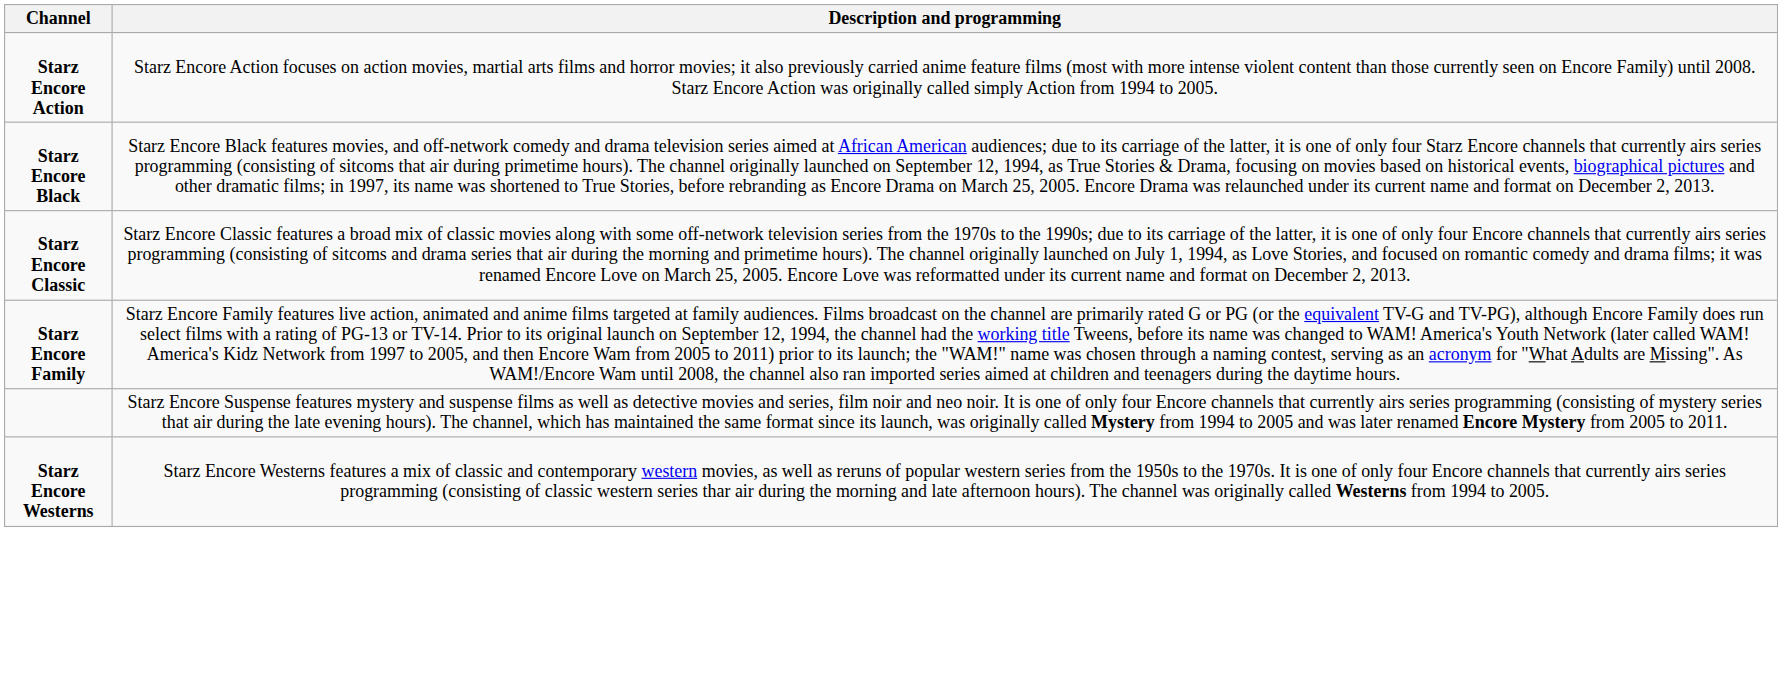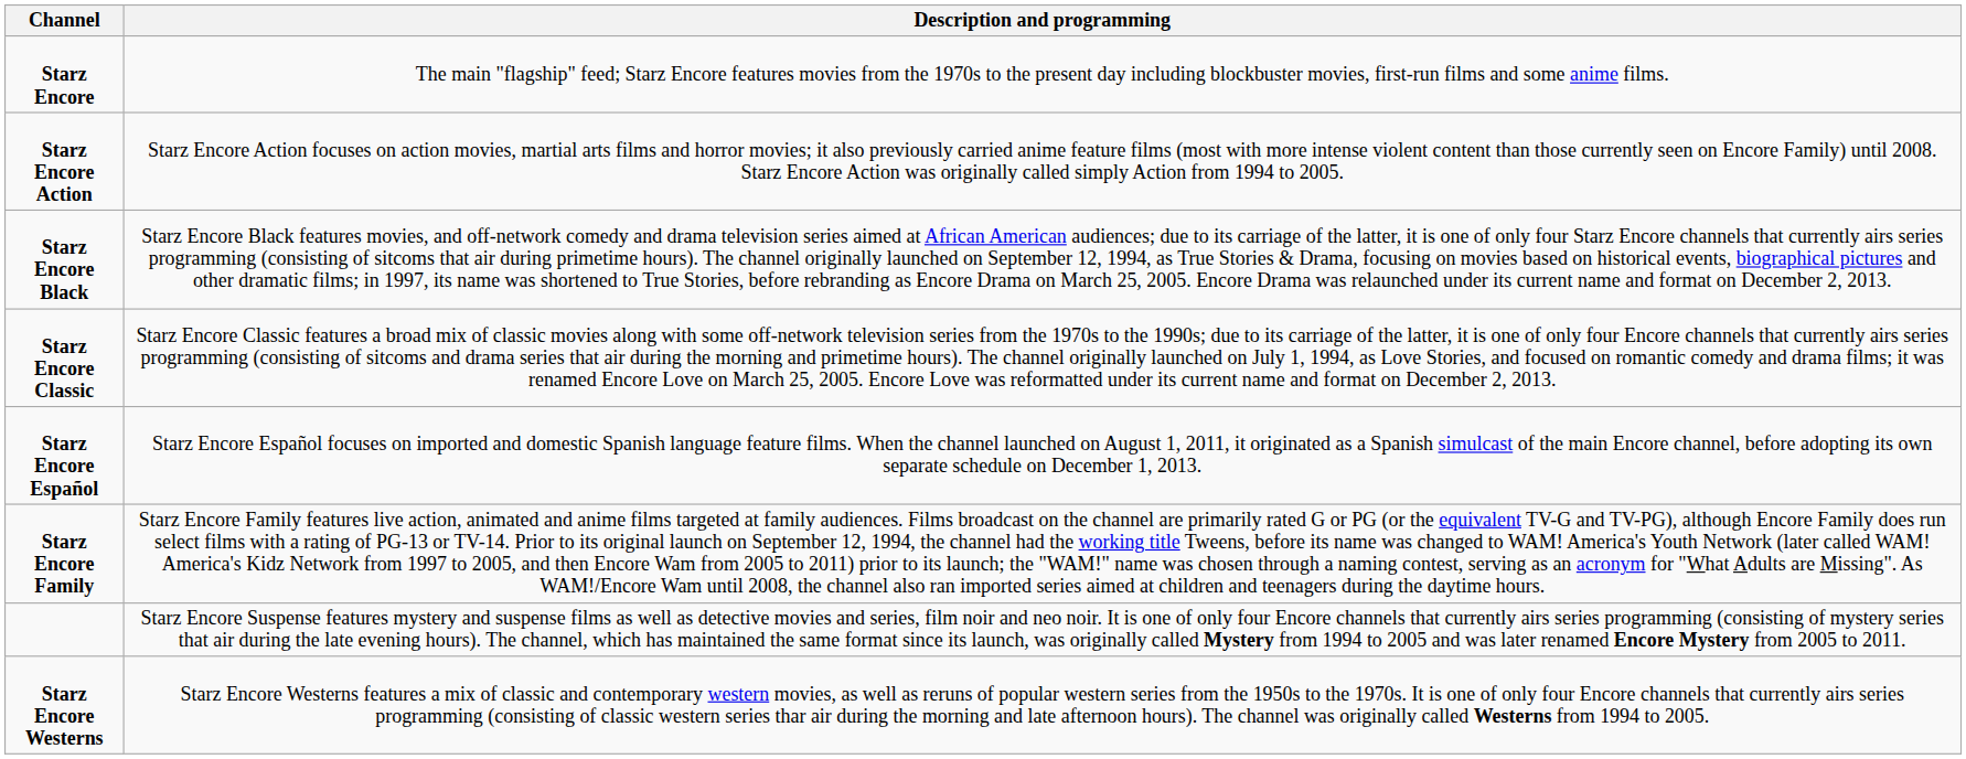 <table class="wikitable" style="text-align: center;" width="100%">
 <tr>
 <th>Channel</th>
 <th>Description and programming</th>
+</tr>
+<tr>
+<td><br><strong>Starz Encore</strong></td>
+<td>The main "flagship" feed; Starz Encore features movies from the 1970s to the present day including blockbuster movies, first-run films and some <a href='#'>anime</a> films.</td>
 </tr>
 <tr>
 <td><br><strong>Starz Encore Action</strong></td>
 <td>Starz Encore Action focuses on action movies, martial arts films and horror movies; it also previously carried anime feature films (most with more intense violent content than those currently seen on Encore Family) until 2008. Starz Encore Action was originally called simply Action from 1994 to 2005.</td>
 </tr>
 <tr>
 <td><br><strong>Starz Encore Black</strong></td>
 <td>Starz Encore Black features movies, and off-network comedy and drama television series aimed at <a href='#'>African American</a> audiences; due to its carriage of the latter, it is one of only four Starz Encore channels that currently airs series programming (consisting of sitcoms that air during primetime hours). The channel originally launched on September 12, 1994, as True Stories & Drama, focusing on movies based on historical events, <a href='#'>biographical pictures</a> and other dramatic films; in 1997, its name was shortened to True Stories, before rebranding as Encore Drama on March 25, 2005. Encore Drama was relaunched under its current name and format on December 2, 2013.</td>
 </tr>
 <tr>
 <td><br><strong>Starz Encore Classic</strong></td>
 <td>Starz Encore Classic features a broad mix of classic movies along with some off-network television series from the 1970s to the 1990s; due to its carriage of the latter, it is one of only four Encore channels that currently airs series programming (consisting of sitcoms and drama series that air during the morning and primetime hours). The channel originally launched on July 1, 1994, as Love Stories, and focused on romantic comedy and drama films; it was renamed Encore Love on March 25, 2005. Encore Love was reformatted under its current name and format on December 2, 2013.</td>
 </tr>
 <tr>
+<td><br><strong>Starz Encore Español</strong></td>
+<td>Starz Encore Español focuses on imported and domestic Spanish language feature films. When the channel launched on August 1, 2011, it originated as a Spanish <a href='#'>simulcast</a> of the main Encore channel, before adopting its own separate schedule on December 1, 2013.</td>
+</tr>
+<tr>
 <td><br><strong>Starz Encore Family</strong></td>
 <td>Starz Encore Family features live action, animated and anime films targeted at family audiences. Films broadcast on the channel are primarily rated G or PG (or the <a href='#'>equivalent</a> TV-G and TV-PG), although Encore Family does run select films with a rating of PG-13 or TV-14. Prior to its original launch on September 12, 1994, the channel had the <a href='#'>working title</a> Tweens, before its name was changed to WAM! America's Youth Network (later called WAM! America's Kidz Network from 1997 to 2005, and then Encore Wam from 2005 to 2011) prior to its launch; the "WAM!" name was chosen through a naming contest, serving as an <a href='#'>acronym</a> for "<u>W</u>hat <u>A</u>dults are <u>M</u>issing". As WAM!/Encore Wam until 2008, the channel also ran imported series aimed at children and teenagers during the daytime hours.</td>
 </tr>
 <tr>
 <td><br><strong></strong></td>
 <td>Starz Encore Suspense features mystery and suspense films as well as detective movies and series, film noir and neo noir. It is one of only four Encore channels that currently airs series programming (consisting of mystery series that air during the late evening hours). The channel, which has maintained the same format since its launch, was originally called <strong>Mystery</strong> from 1994 to 2005 and was later renamed <strong>Encore Mystery</strong> from 2005 to 2011.</td>
 </tr>
 <tr>
 <td><br><strong>Starz Encore Westerns</strong></td>
 <td>Starz Encore Westerns features a mix of classic and contemporary <a href='#'>western</a> movies, as well as reruns of popular western series from the 1950s to the 1970s. It is one of only four Encore channels that currently airs series programming (consisting of classic western series thar air during the morning and late afternoon hours). The channel was originally called <strong>Westerns</strong> from 1994 to 2005.</td>
 </tr>
 </table>
